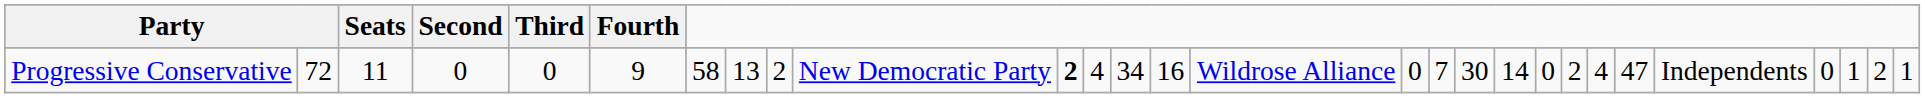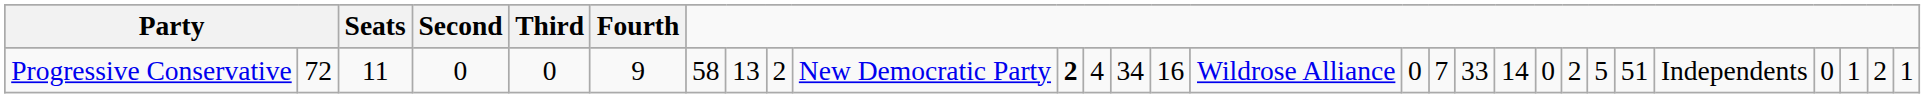 <table class="wikitable">
 <tr>
 <th colspan=2>Party</th>
 <th>Seats</th>
 <th>Second</th>
 <th>Third</th>
 <th>Fourth</th>
 </tr>
 <tr>
 <td><a href='#'>Progressive Conservative</a></td>
 <td align=center>72</td>
 <td align=center>11</td>
 <td align=center>0</td>
 <td align=center>0<br></td>
 <td align=center>9</td>
 <td align=center>58</td>
 <td align=center>13</td>
 <td align=center>2<br></td>
 <td><a href='#'>New Democratic Party</a></td>
 <td align=center><strong>2</strong></td>
 <td align=center>4</td>
 <td align=center>34</td>
 <td align=center>16<br></td>
 <td><a href='#'>Wildrose Alliance</a></td>
 <td align=center>0</td>
 <td align=center>7</td>
-<td align=center>30</td>
+<td align=center>33</td>
 <td align=center>14<br></td>
 <td align=center>0</td>
 <td align=center>2</td>
-<td align=center>4</td>
-<td align=center>47<br></td>
+<td align=center>5</td>
+<td align=center>51<br></td>
 <td>Independents</td>
 <td align=center>0</td>
 <td align=center>1</td>
 <td align=center>2</td>
 <td align=center>1</td>
 </tr>
 </table>
